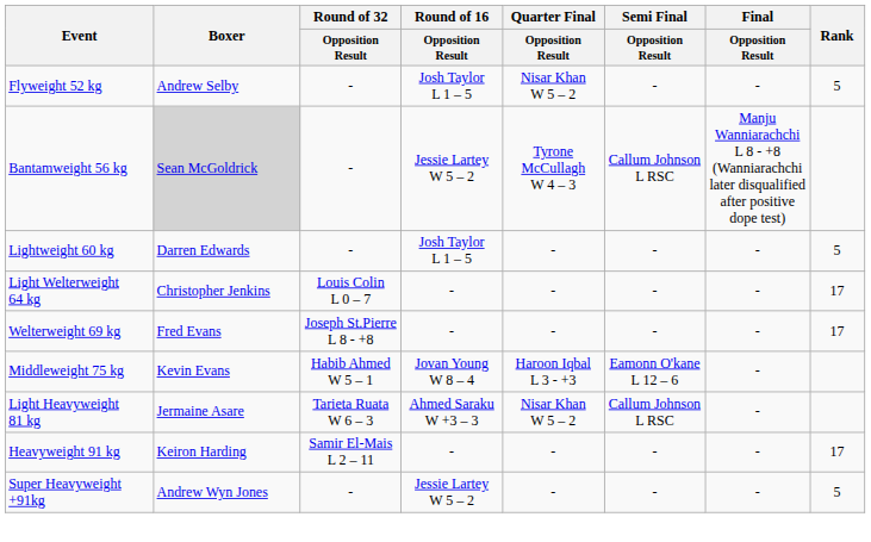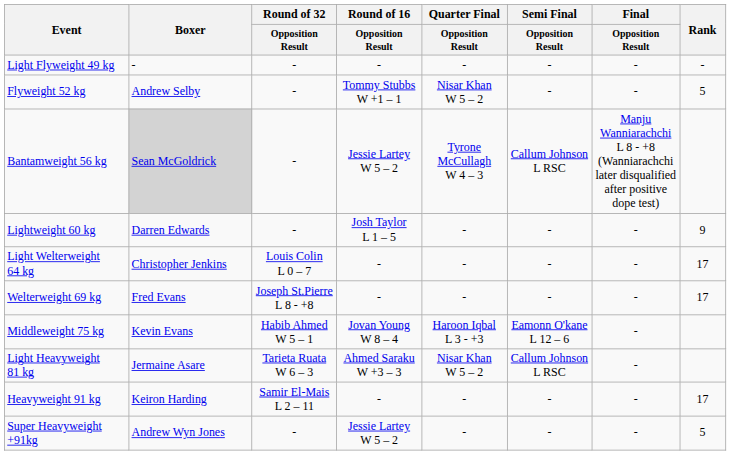 <table class=wikitable style="font-size:90%">
 <tr>
 <th rowspan="2" width=150>Event</th>
 <th rowspan="2" width=150>Boxer</th>
 <th width=100>Round of 32</th>
 <th width=100>Round of 16</th>
 <th width=100>Quarter Final</th>
 <th width=100>Semi Final</th>
 <th width=100>Final</th>
 <th rowspan=2 width=50>Rank</th>
 </tr>
 <tr>
 <th style="line-height:1em"><small>Opposition<br>Result</small></th>
 <th style="line-height:1em"><small>Opposition<br>Result</small></th>
 <th style="line-height:1em"><small>Opposition<br>Result</small></th>
 <th style="line-height:1em"><small>Opposition<br>Result</small></th>
 <th style="line-height:1em"><small>Opposition<br>Result</small></th>
 </tr>
 <tr>
+<td><a href='#'>Light Flyweight 49 kg</a></td>
+<td>-</td>
+<td align="center">-</td>
+<td align="center">-</td>
+<td align="center">-</td>
+<td align="center">-</td>
+<td align="center">-</td>
+<td align="center">-</td>
+</tr>
+<tr>
 <td><a href='#'>Flyweight 52 kg</a></td>
 <td><a href='#'>Andrew Selby</a></td>
 <td align="center">-</td>
-<td align="center"><a href='#'>Josh Taylor</a><br> L 1 – 5</td>
+<td align="center"><a href='#'>Tommy Stubbs</a><br> W +1 – 1</td>
 <td align="center"><a href='#'>Nisar Khan</a><br> W 5 – 2</td>
 <td align="center">-</td>
 <td align="center">-</td>
 <td align="center">5</td>
 </tr>
 <tr>
 <td><a href='#'>Bantamweight 56 kg</a></td>
 <td style="background: lightgrey;"><a href='#'>Sean McGoldrick</a></td>
 <td align="center">-</td>
 <td align="center"><a href='#'>Jessie Lartey</a><br> W 5 – 2</td>
 <td align="center"><a href='#'>Tyrone McCullagh</a><br> W 4 – 3</td>
 <td align="center"><a href='#'>Callum Johnson</a><br> L RSC</td>
 <td align="center"><a href='#'>Manju Wanniarachchi</a><br> L 8 - +8 (Wanniarachchi later disqualified after positive dope test)</td>
 <td align="center"></td>
 </tr>
 <tr>
 <td><a href='#'>Lightweight 60 kg</a></td>
 <td><a href='#'>Darren Edwards</a></td>
 <td align="center">-</td>
 <td align="center"><a href='#'>Josh Taylor</a><br> L 1 – 5</td>
 <td align="center">-</td>
 <td align="center">-</td>
 <td align="center">-</td>
-<td align="center">5</td>
+<td align="center">9</td>
 </tr>
 <tr>
 <td><a href='#'>Light Welterweight 64 kg</a></td>
 <td><a href='#'>Christopher Jenkins</a></td>
 <td align="center"><a href='#'>Louis Colin</a><br> L 0 – 7</td>
 <td align="center">-</td>
 <td align="center">-</td>
 <td align="center">-</td>
 <td align="center">-</td>
 <td align="center">17</td>
 </tr>
 <tr>
 <td><a href='#'>Welterweight 69 kg</a></td>
 <td><a href='#'>Fred Evans</a></td>
 <td align="center"><a href='#'>Joseph St.Pierre</a><br> L 8 - +8</td>
 <td align="center">-</td>
 <td align="center">-</td>
 <td align="center">-</td>
 <td align="center">-</td>
 <td align="center">17</td>
 </tr>
 <tr>
 <td><a href='#'>Middleweight 75 kg</a></td>
 <td><a href='#'>Kevin Evans</a></td>
 <td align="center"><a href='#'>Habib Ahmed</a><br> W 5 – 1</td>
 <td align="center"><a href='#'>Jovan Young</a><br> W 8 – 4</td>
 <td align="center"><a href='#'>Haroon Iqbal</a><br> L 3 - +3</td>
 <td align="center"><a href='#'>Eamonn O'kane</a><br> L 12 – 6</td>
 <td align="center">-</td>
 <td align="center"></td>
 </tr>
 <tr>
 <td><a href='#'>Light Heavyweight 81 kg</a></td>
 <td><a href='#'>Jermaine Asare</a></td>
 <td align="center"><a href='#'>Tarieta Ruata</a><br> W 6 – 3</td>
 <td align="center"><a href='#'>Ahmed Saraku</a><br> W +3 – 3</td>
 <td align="center"><a href='#'>Nisar Khan</a><br> W 5 – 2</td>
 <td align="center"><a href='#'>Callum Johnson</a><br> L RSC</td>
 <td align="center">-</td>
 <td align="center"></td>
 </tr>
 <tr>
 <td><a href='#'>Heavyweight 91 kg</a></td>
 <td><a href='#'>Keiron Harding</a></td>
 <td align="center"><a href='#'>Samir El-Mais</a><br> L 2 – 11</td>
 <td align="center">-</td>
 <td align="center">-</td>
 <td align="center">-</td>
 <td align="center">-</td>
 <td align="center">17</td>
 </tr>
 <tr>
 <td><a href='#'>Super Heavyweight +91kg</a></td>
 <td><a href='#'>Andrew Wyn Jones</a></td>
 <td align="center">-</td>
 <td align="center"><a href='#'>Jessie Lartey</a><br> W 5 – 2</td>
 <td align="center">-</td>
 <td align="center">-</td>
 <td align="center">-</td>
 <td align="center">5</td>
 </tr>
 </table>
